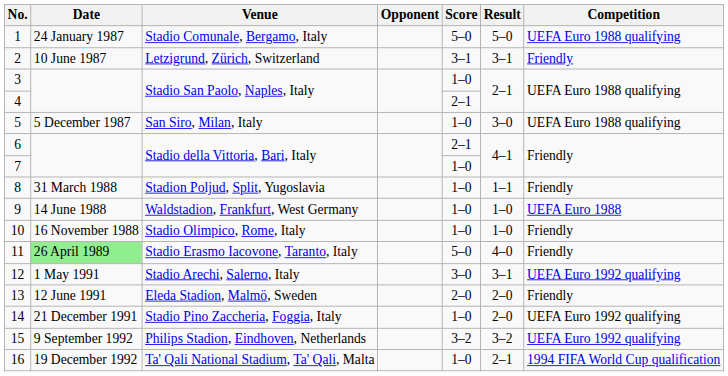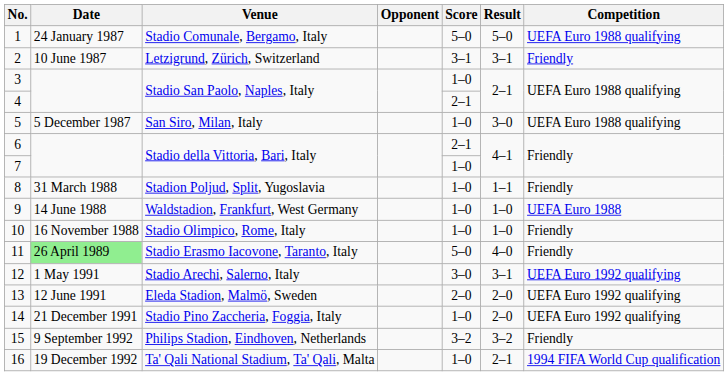 <table class="wikitable sortable">
 <tr>
 <th scope="col">No.</th>
 <th scope="col">Date</th>
 <th scope="col">Venue</th>
 <th scope="col">Opponent</th>
 <th scope="col">Score</th>
 <th scope="col">Result</th>
 <th scope="col">Competition</th>
 </tr>
 <tr>
 <td align="center">1</td>
 <td>24 January 1987</td>
 <td><a href='#'>Stadio Comunale</a>, <a href='#'>Bergamo</a>, Italy</td>
 <td></td>
 <td align="center">5–0</td>
 <td align="center">5–0</td>
 <td><a href='#'>UEFA Euro 1988 qualifying</a></td>
 </tr>
 <tr>
 <td align="center">2</td>
 <td>10 June 1987</td>
 <td><a href='#'>Letzigrund</a>, <a href='#'>Zürich</a>, Switzerland</td>
 <td></td>
 <td align="center">3–1</td>
 <td align="center">3–1</td>
 <td><a href='#'>Friendly</a></td>
 </tr>
 <tr>
 <td align="center">3</td>
 <td rowspan="2"></td>
 <td rowspan="2"><a href='#'>Stadio San Paolo</a>, <a href='#'>Naples</a>, Italy</td>
 <td rowspan="2"></td>
 <td align="center">1–0</td>
 <td rowspan="2" align="center">2–1</td>
 <td rowspan="2">UEFA Euro 1988 qualifying</td>
 </tr>
 <tr>
 <td align="center">4</td>
 <td align="center">2–1</td>
 </tr>
 <tr>
 <td align="center">5</td>
 <td>5 December 1987</td>
 <td><a href='#'>San Siro</a>, <a href='#'>Milan</a>, Italy</td>
 <td></td>
 <td align="center">1–0</td>
 <td align="center">3–0</td>
 <td>UEFA Euro 1988 qualifying</td>
 </tr>
 <tr>
 <td align="center">6</td>
 <td rowspan="2"></td>
 <td rowspan="2"><a href='#'>Stadio della Vittoria</a>, <a href='#'>Bari</a>, Italy</td>
 <td rowspan="2"></td>
 <td align="center">2–1</td>
 <td rowspan="2" align="center">4–1</td>
 <td rowspan="2">Friendly</td>
 </tr>
 <tr>
 <td align="center">7</td>
 <td align="center">1–0</td>
 </tr>
 <tr>
 <td align="center">8</td>
 <td>31 March 1988</td>
 <td><a href='#'>Stadion Poljud</a>, <a href='#'>Split</a>, Yugoslavia</td>
 <td></td>
 <td align="center">1–0</td>
 <td align="center">1–1</td>
 <td>Friendly</td>
 </tr>
 <tr>
 <td align="center">9</td>
 <td>14 June 1988</td>
 <td><a href='#'>Waldstadion</a>, <a href='#'>Frankfurt</a>, West Germany</td>
 <td></td>
 <td align="center">1–0</td>
 <td align="center">1–0</td>
 <td><a href='#'>UEFA Euro 1988</a></td>
 </tr>
 <tr>
 <td align="center">10</td>
 <td>16 November 1988</td>
 <td><a href='#'>Stadio Olimpico</a>, <a href='#'>Rome</a>, Italy</td>
 <td></td>
 <td align="center">1–0</td>
 <td align="center">1–0</td>
 <td>Friendly</td>
 </tr>
 <tr>
 <td align="center">11</td>
 <td style="background: lightgreen;">26 April 1989</td>
 <td><a href='#'>Stadio Erasmo Iacovone</a>, <a href='#'>Taranto</a>, Italy</td>
 <td></td>
 <td align="center">5–0</td>
 <td align="center">4–0</td>
 <td>Friendly</td>
 </tr>
 <tr>
 <td align="center">12</td>
 <td>1 May 1991</td>
 <td><a href='#'>Stadio Arechi</a>, <a href='#'>Salerno</a>, Italy</td>
 <td></td>
 <td align="center">3–0</td>
 <td align="center">3–1</td>
 <td><a href='#'>UEFA Euro 1992 qualifying</a></td>
 </tr>
 <tr>
 <td align="center">13</td>
 <td>12 June 1991</td>
 <td><a href='#'>Eleda Stadion</a>, <a href='#'>Malmö</a>, Sweden</td>
 <td></td>
 <td align="center">2–0</td>
 <td align="center">2–0</td>
-<td>Friendly</td>
+<td>UEFA Euro 1992 qualifying</td>
 </tr>
 <tr>
 <td align="center">14</td>
 <td>21 December 1991</td>
 <td><a href='#'>Stadio Pino Zaccheria</a>, <a href='#'>Foggia</a>, Italy</td>
 <td></td>
 <td align="center">1–0</td>
 <td align="center">2–0</td>
 <td>UEFA Euro 1992 qualifying</td>
 </tr>
 <tr>
 <td align="center">15</td>
 <td>9 September 1992</td>
 <td><a href='#'>Philips Stadion</a>, <a href='#'>Eindhoven</a>, Netherlands</td>
 <td></td>
 <td align="center">3–2</td>
 <td align="center">3–2</td>
-<td><a href='#'>UEFA Euro 1992 qualifying</a></td>
+<td>Friendly</td>
 </tr>
 <tr>
 <td align="center">16</td>
 <td>19 December 1992</td>
 <td><a href='#'>Ta' Qali National Stadium</a>, <a href='#'>Ta' Qali</a>, Malta</td>
 <td></td>
 <td align="center">1–0</td>
 <td align="center">2–1</td>
 <td><a href='#'>1994 FIFA World Cup qualification</a></td>
 </tr>
 </table>
